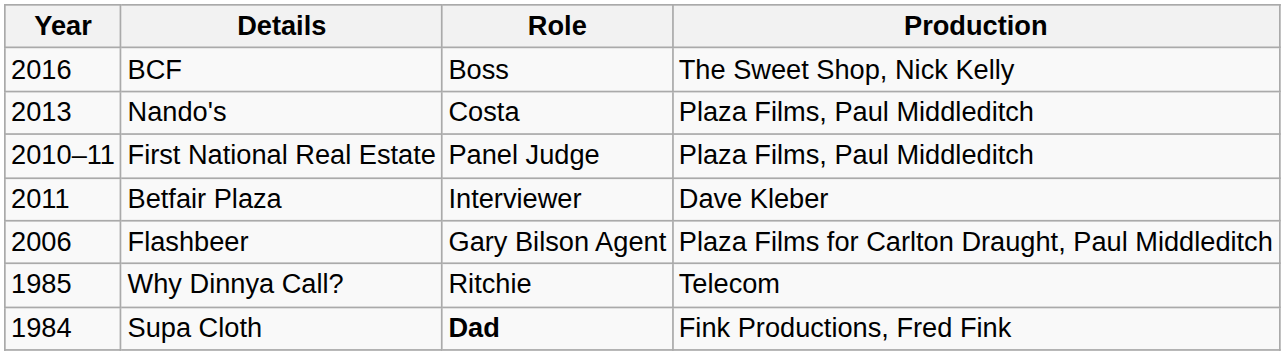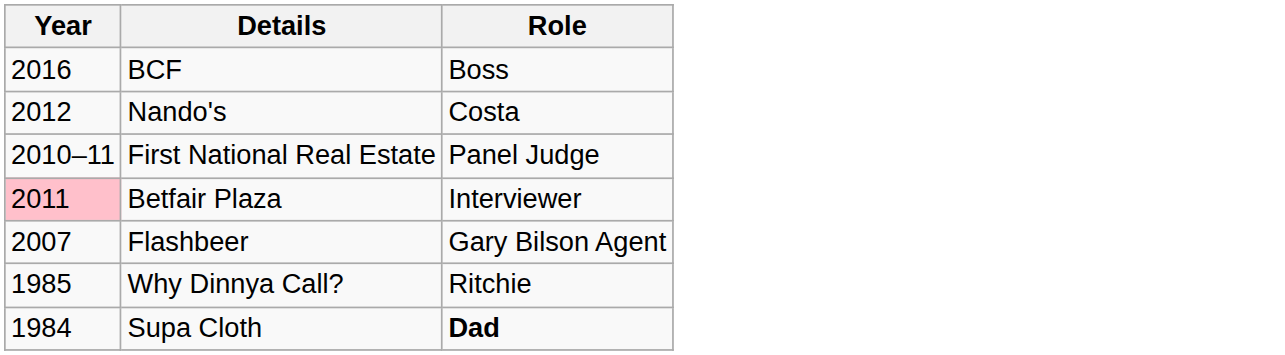 <table class="wikitable">
 <tr>
 <th>Year</th>
 <th>Details</th>
 <th>Role</th>
-<th>Production</th>
 </tr>
 <tr>
 <td>2016</td>
 <td>BCF</td>
 <td>Boss</td>
-<td>The Sweet Shop, Nick Kelly</td>
 </tr>
 <tr>
-<td>2013</td>
+<td>2012</td>
 <td>Nando's</td>
 <td>Costa</td>
-<td>Plaza Films, Paul Middleditch</td>
 </tr>
 <tr>
 <td>2010–11</td>
 <td>First National Real Estate</td>
 <td>Panel Judge</td>
-<td>Plaza Films, Paul Middleditch</td>
 </tr>
 <tr>
-<td>2011</td>
+<td style="background: pink;">2011</td>
 <td>Betfair Plaza</td>
 <td>Interviewer</td>
-<td>Dave Kleber</td>
 </tr>
 <tr>
-<td>2006</td>
+<td>2007</td>
 <td>Flashbeer</td>
 <td>Gary Bilson Agent</td>
-<td>Plaza Films for Carlton Draught, Paul Middleditch</td>
 </tr>
 <tr>
 <td>1985</td>
 <td>Why Dinnya Call?</td>
 <td>Ritchie</td>
-<td>Telecom</td>
 </tr>
 <tr>
 <td>1984</td>
 <td>Supa Cloth</td>
 <td><strong>Dad</strong></td>
-<td>Fink Productions, Fred Fink</td>
 </tr>
 </table>
